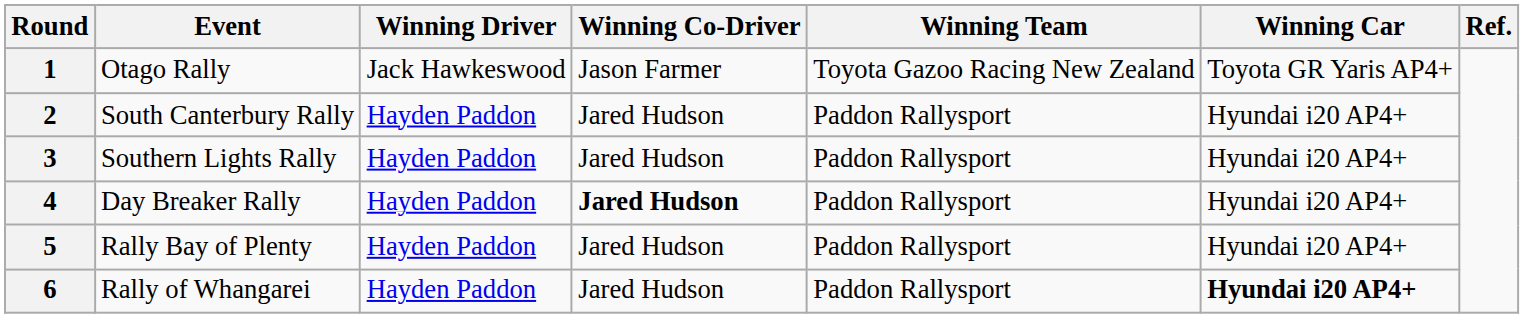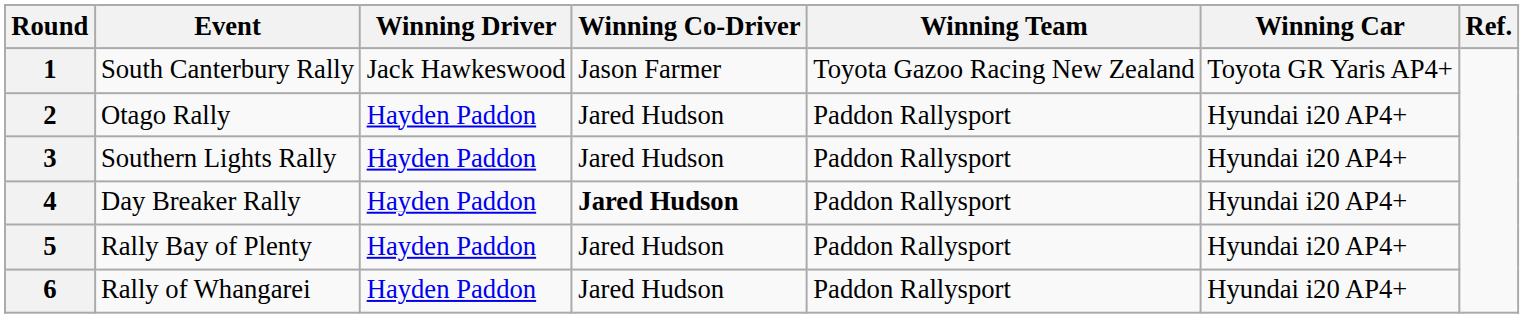 <table class="wikitable" style=font-size:85%;>
 <tr>
 <th>Round</th>
 <th>Event</th>
 <th>Winning Driver</th>
 <th>Winning Co-Driver</th>
 <th>Winning Team</th>
 <th>Winning Car</th>
 <th>Ref.</th>
 </tr>
 <tr>
 <th>1</th>
-<td> Otago Rally</td>
+<td> South Canterbury Rally</td>
 <td> Jack Hawkeswood</td>
 <td> Jason Farmer</td>
 <td> Toyota Gazoo Racing New Zealand</td>
 <td> Toyota GR Yaris AP4+</td>
 </tr>
 <tr>
 <th>2</th>
-<td> South Canterbury Rally</td>
+<td> Otago Rally</td>
 <td> <a href='#'>Hayden Paddon</a></td>
 <td> Jared Hudson</td>
 <td> Paddon Rallysport</td>
 <td> Hyundai i20 AP4+</td>
 </tr>
 <tr>
 <th>3</th>
 <td> Southern Lights Rally</td>
 <td> <a href='#'>Hayden Paddon</a></td>
 <td> Jared Hudson</td>
 <td> Paddon Rallysport</td>
 <td> Hyundai i20 AP4+</td>
 </tr>
 <tr>
 <th>4</th>
 <td> Day Breaker Rally</td>
 <td> <a href='#'>Hayden Paddon</a></td>
 <td><strong> Jared Hudson</strong></td>
 <td> Paddon Rallysport</td>
 <td> Hyundai i20 AP4+</td>
 </tr>
 <tr>
 <th>5</th>
 <td> Rally Bay of Plenty</td>
 <td> <a href='#'>Hayden Paddon</a></td>
 <td> Jared Hudson</td>
 <td> Paddon Rallysport</td>
 <td> Hyundai i20 AP4+</td>
 </tr>
 <tr>
 <th>6</th>
 <td> Rally of Whangarei</td>
 <td> <a href='#'>Hayden Paddon</a></td>
 <td> Jared Hudson</td>
 <td> Paddon Rallysport</td>
-<td><strong> Hyundai i20 AP4+</strong></td>
+<td> Hyundai i20 AP4+</td>
 </tr>
 </table>
